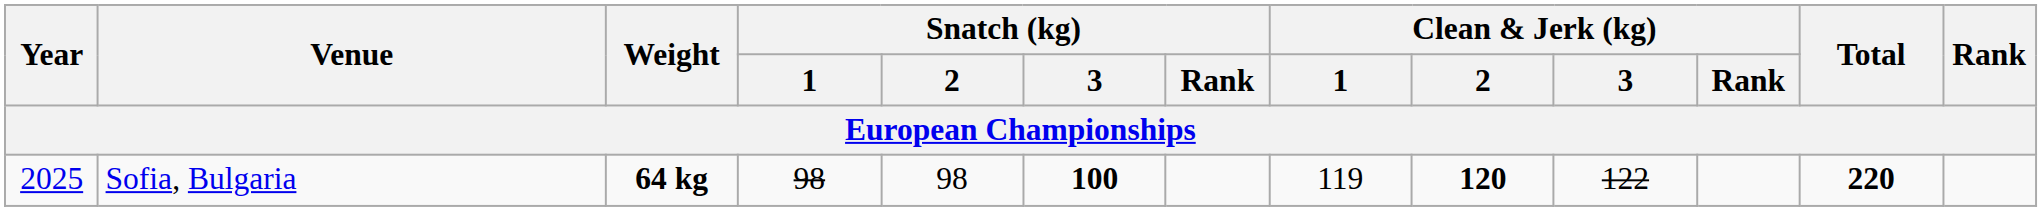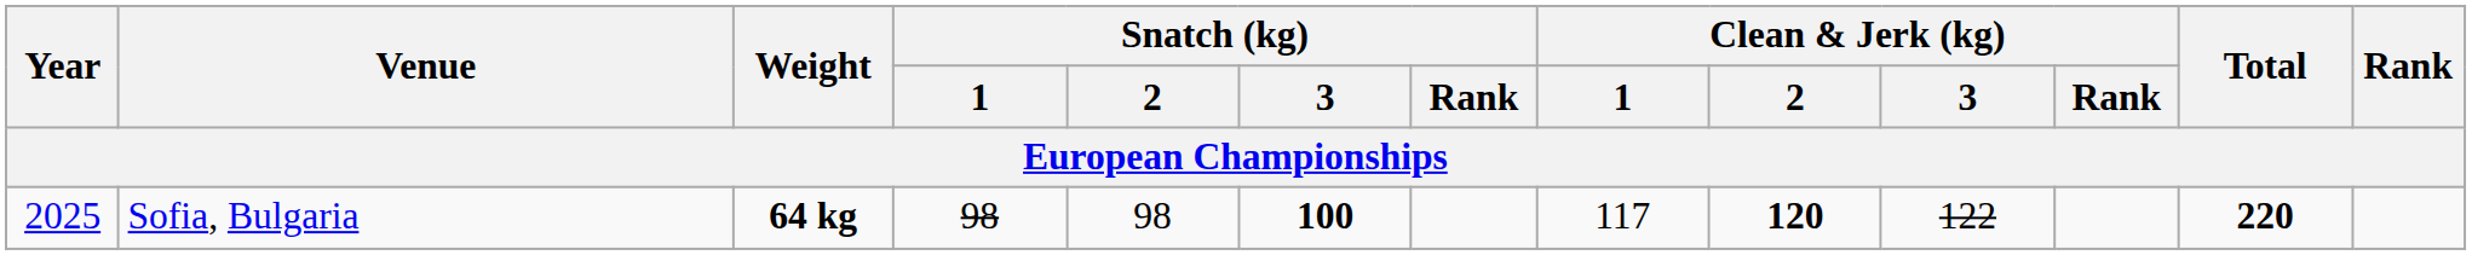 <table class = "wikitable" style="text-align:center;">
 <tr>
 <th rowspan=2 width=40>Year</th>
 <th rowspan=2 width=250>Venue</th>
 <th rowspan=2 width=60>Weight</th>
 <th colspan=4>Snatch (kg)</th>
 <th colspan=4>Clean & Jerk (kg)</th>
 <th rowspan=2 width=65>Total</th>
 <th rowspan=2 width=40>Rank</th>
 </tr>
 <tr>
 <th width=65>1</th>
 <th width=65>2</th>
 <th width=65>3</th>
 <th width=45>Rank</th>
 <th width=65>1</th>
 <th width=65>2</th>
 <th width=65>3</th>
 <th width=45>Rank</th>
 </tr>
 <tr>
 <th colspan=13><a href='#'>European Championships</a></th>
 </tr>
 <tr>
 <td><a href='#'>2025</a></td>
 <td align=left> <a href='#'>Sofia</a>, <a href='#'>Bulgaria</a></td>
 <td><strong>64 kg</strong></td>
 <td><s>98</s></td>
 <td>98</td>
 <td><strong>100</strong></td>
 <td></td>
-<td>119</td>
+<td>117</td>
 <td><strong>120</strong></td>
 <td><s>122</s></td>
 <td></td>
 <td><strong>220</strong></td>
 <td></td>
 </tr>
 </table>
